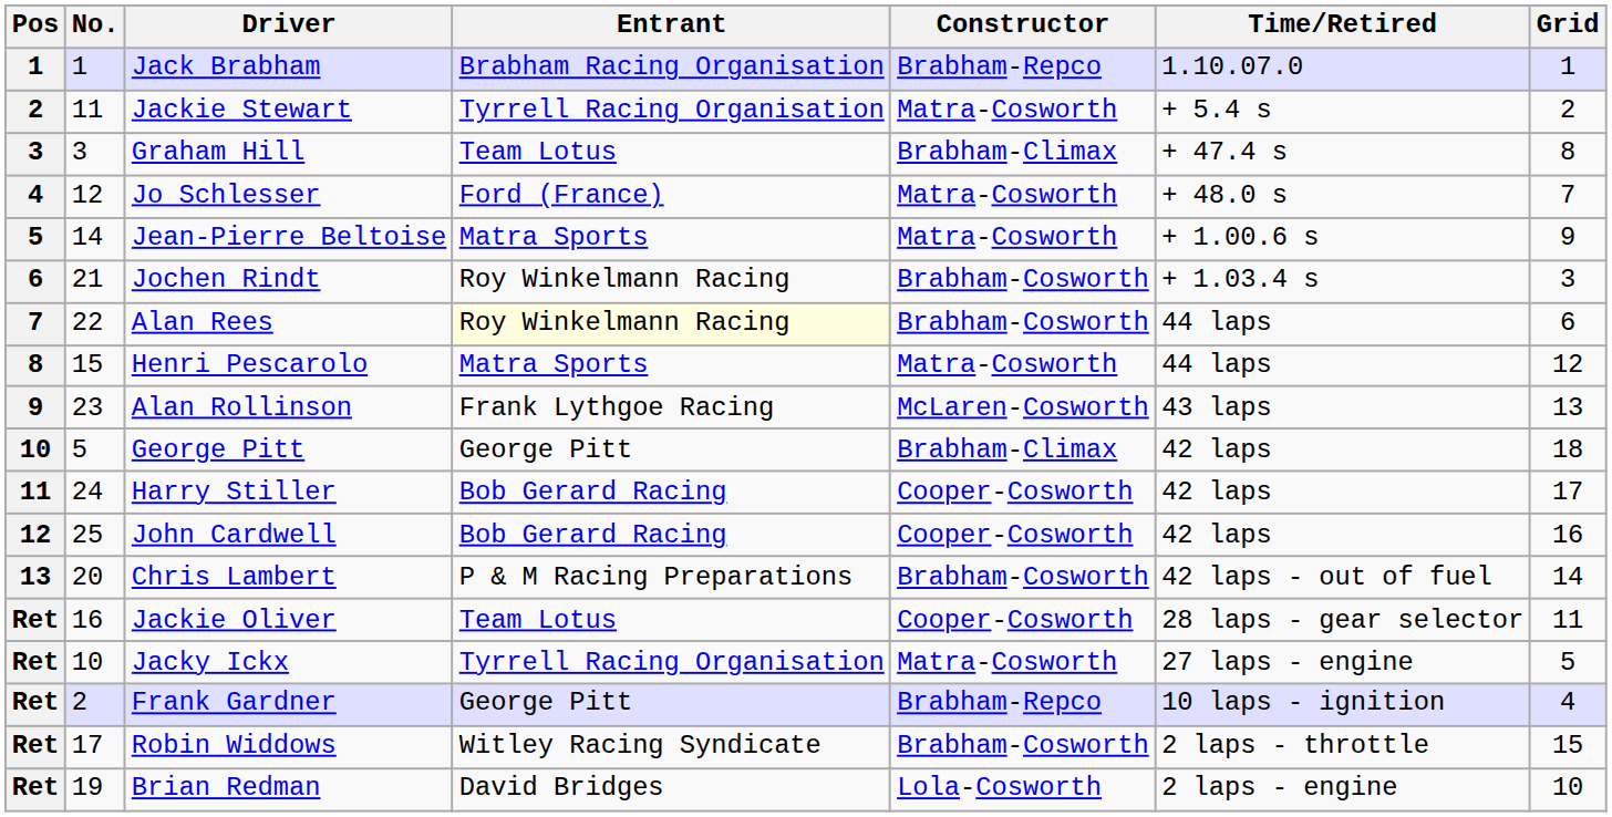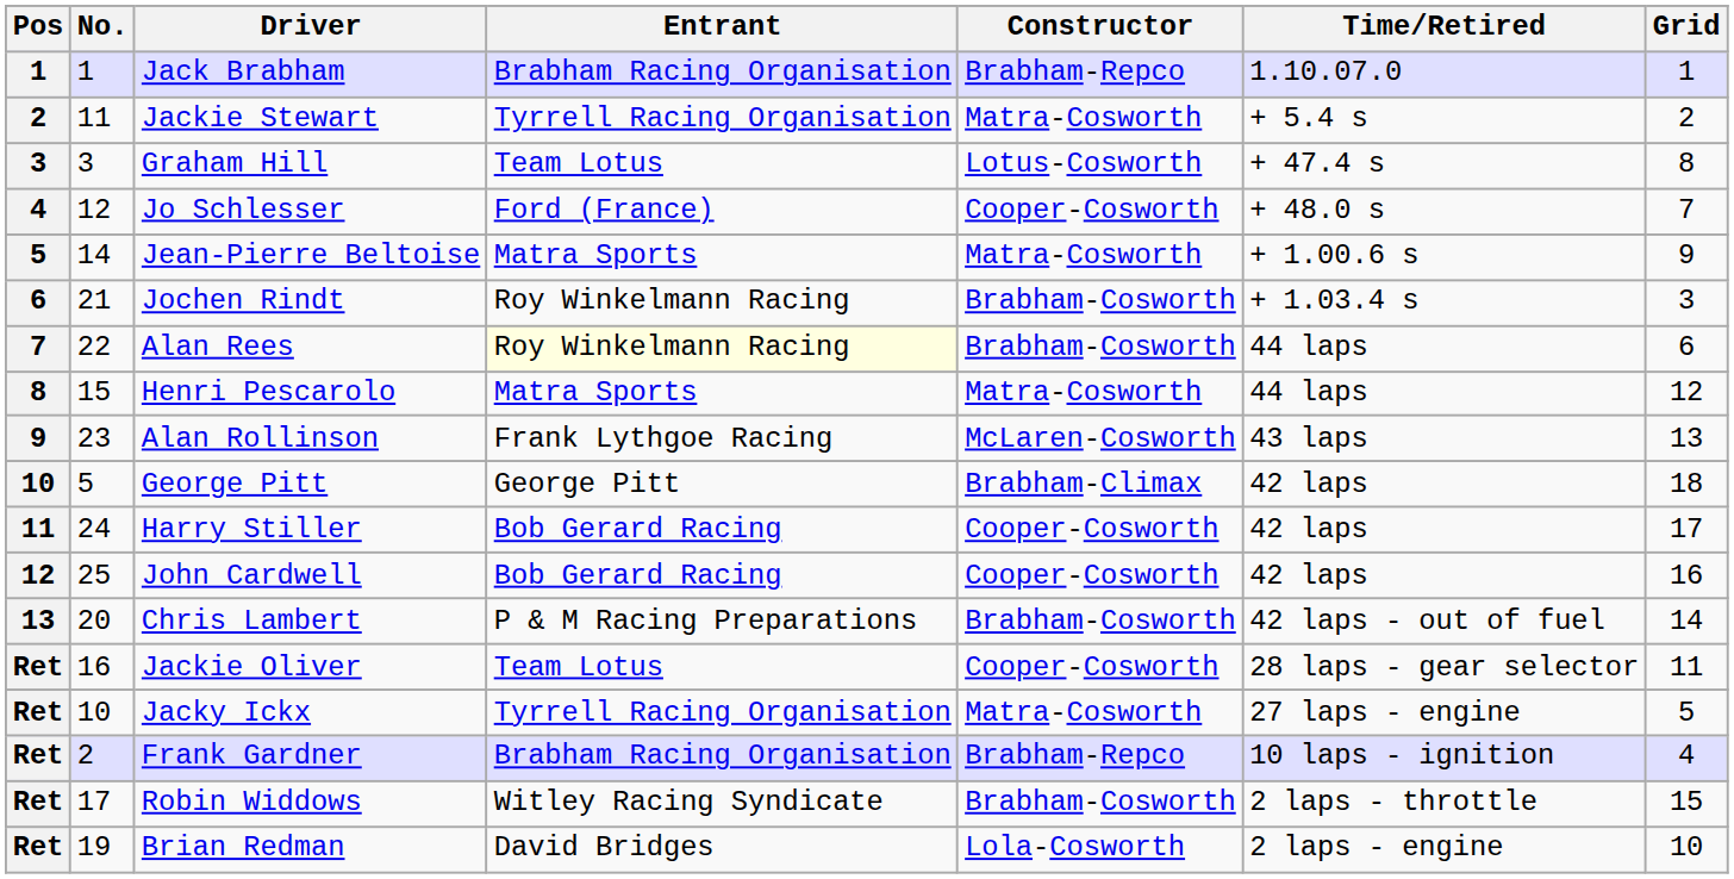 <table class="wikitable" style="font-size: 95%;">
 <tr>
 <th>Pos</th>
 <th>No.</th>
 <th>Driver</th>
 <th>Entrant</th>
 <th>Constructor</th>
 <th>Time/Retired</th>
 <th>Grid</th>
 </tr>
 <tr style="background-color: #DFDFFF">
 <th>1</th>
 <td>1</td>
 <td> <a href='#'>Jack Brabham</a></td>
 <td><a href='#'>Brabham Racing Organisation</a></td>
 <td><a href='#'>Brabham</a>-<a href='#'>Repco</a></td>
 <td>1.10.07.0</td>
 <td style="text-align:center">1</td>
 </tr>
 <tr>
 <th>2</th>
 <td>11</td>
 <td> <a href='#'>Jackie Stewart</a></td>
 <td><a href='#'>Tyrrell Racing Organisation</a></td>
 <td><a href='#'>Matra</a>-<a href='#'>Cosworth</a></td>
 <td>+ 5.4 s</td>
 <td style="text-align:center">2</td>
 </tr>
 <tr>
 <th>3</th>
 <td>3</td>
 <td> <a href='#'>Graham Hill</a></td>
 <td><a href='#'>Team Lotus</a></td>
-<td><a href='#'>Brabham</a>-<a href='#'>Climax</a></td>
+<td><a href='#'>Lotus</a>-<a href='#'>Cosworth</a></td>
 <td>+ 47.4 s</td>
 <td style="text-align:center">8</td>
 </tr>
 <tr>
 <th>4</th>
 <td>12</td>
 <td> <a href='#'>Jo Schlesser</a></td>
 <td><a href='#'>Ford (France)</a></td>
-<td><a href='#'>Matra</a>-<a href='#'>Cosworth</a></td>
+<td><a href='#'>Cooper</a>-<a href='#'>Cosworth</a></td>
 <td>+ 48.0 s</td>
 <td style="text-align:center">7</td>
 </tr>
 <tr>
 <th>5</th>
 <td>14</td>
 <td> <a href='#'>Jean-Pierre Beltoise</a></td>
 <td><a href='#'>Matra Sports</a></td>
 <td><a href='#'>Matra</a>-<a href='#'>Cosworth</a></td>
 <td>+ 1.00.6 s</td>
 <td style="text-align:center">9</td>
 </tr>
 <tr>
 <th>6</th>
 <td>21</td>
 <td> <a href='#'>Jochen Rindt</a></td>
 <td>Roy Winkelmann Racing</td>
 <td><a href='#'>Brabham</a>-<a href='#'>Cosworth</a></td>
 <td>+ 1.03.4 s</td>
 <td style="text-align:center">3</td>
 </tr>
 <tr>
 <th>7</th>
 <td>22</td>
 <td> <a href='#'>Alan Rees</a></td>
 <td style="background: lightyellow;">Roy Winkelmann Racing</td>
 <td><a href='#'>Brabham</a>-<a href='#'>Cosworth</a></td>
 <td>44 laps</td>
 <td style="text-align:center">6</td>
 </tr>
 <tr>
 <th>8</th>
 <td>15</td>
 <td> <a href='#'>Henri Pescarolo</a></td>
 <td><a href='#'>Matra Sports</a></td>
 <td><a href='#'>Matra</a>-<a href='#'>Cosworth</a></td>
 <td>44 laps</td>
 <td style="text-align:center">12</td>
 </tr>
 <tr>
 <th>9</th>
 <td>23</td>
 <td> <a href='#'>Alan Rollinson</a></td>
 <td>Frank Lythgoe Racing</td>
 <td><a href='#'>McLaren</a>-<a href='#'>Cosworth</a></td>
 <td>43 laps</td>
 <td style="text-align:center">13</td>
 </tr>
 <tr>
 <th>10</th>
 <td>5</td>
 <td> <a href='#'>George Pitt</a></td>
 <td>George Pitt</td>
 <td><a href='#'>Brabham</a>-<a href='#'>Climax</a></td>
 <td>42 laps</td>
 <td style="text-align:center">18</td>
 </tr>
 <tr>
 <th>11</th>
 <td>24</td>
 <td> <a href='#'>Harry Stiller</a></td>
 <td><a href='#'>Bob Gerard Racing</a></td>
 <td><a href='#'>Cooper</a>-<a href='#'>Cosworth</a></td>
 <td>42 laps</td>
 <td style="text-align:center">17</td>
 </tr>
 <tr>
 <th>12</th>
 <td>25</td>
 <td> <a href='#'>John Cardwell</a></td>
 <td><a href='#'>Bob Gerard Racing</a></td>
 <td><a href='#'>Cooper</a>-<a href='#'>Cosworth</a></td>
 <td>42 laps</td>
 <td style="text-align:center">16</td>
 </tr>
 <tr>
 <th>13</th>
 <td>20</td>
 <td> <a href='#'>Chris Lambert</a></td>
 <td>P & M Racing Preparations</td>
 <td><a href='#'>Brabham</a>-<a href='#'>Cosworth</a></td>
 <td>42 laps - out of fuel</td>
 <td style="text-align:center">14</td>
 </tr>
 <tr>
 <th>Ret</th>
 <td>16</td>
 <td> <a href='#'>Jackie Oliver</a></td>
 <td><a href='#'>Team Lotus</a></td>
 <td><a href='#'>Cooper</a>-<a href='#'>Cosworth</a></td>
 <td>28 laps - gear selector</td>
 <td style="text-align:center">11</td>
 </tr>
 <tr>
 <th>Ret</th>
 <td>10</td>
 <td> <a href='#'>Jacky Ickx</a></td>
 <td><a href='#'>Tyrrell Racing Organisation</a></td>
 <td><a href='#'>Matra</a>-<a href='#'>Cosworth</a></td>
 <td>27 laps - engine</td>
 <td style="text-align:center">5</td>
 </tr>
 <tr style="background-color: #DFDFFF">
 <th>Ret</th>
 <td>2</td>
 <td> <a href='#'>Frank Gardner</a></td>
-<td>George Pitt</td>
+<td><a href='#'>Brabham Racing Organisation</a></td>
 <td><a href='#'>Brabham</a>-<a href='#'>Repco</a></td>
 <td>10 laps - ignition</td>
 <td style="text-align:center">4</td>
 </tr>
 <tr>
 <th>Ret</th>
 <td>17</td>
 <td> <a href='#'>Robin Widdows</a></td>
 <td>Witley Racing Syndicate</td>
 <td><a href='#'>Brabham</a>-<a href='#'>Cosworth</a></td>
 <td>2 laps - throttle</td>
 <td style="text-align:center">15</td>
 </tr>
 <tr>
 <th>Ret</th>
 <td>19</td>
 <td> <a href='#'>Brian Redman</a></td>
 <td>David Bridges</td>
 <td><a href='#'>Lola</a>-<a href='#'>Cosworth</a></td>
 <td>2 laps - engine</td>
 <td style="text-align:center">10</td>
 </tr>
 </table>
